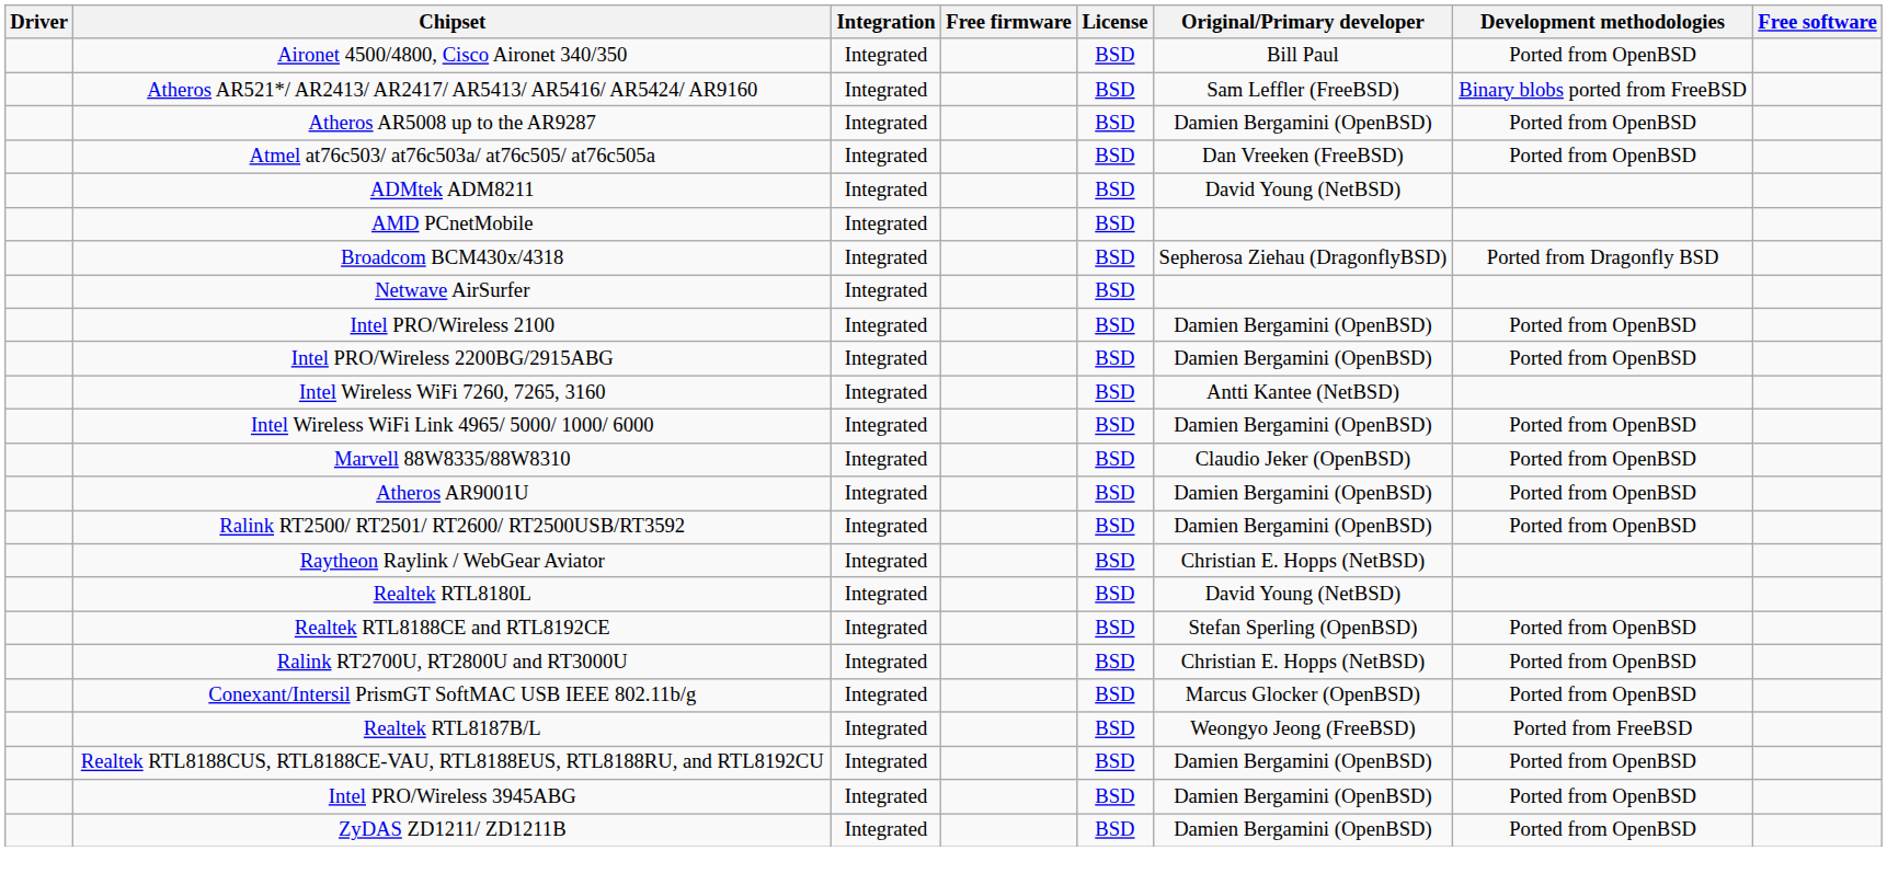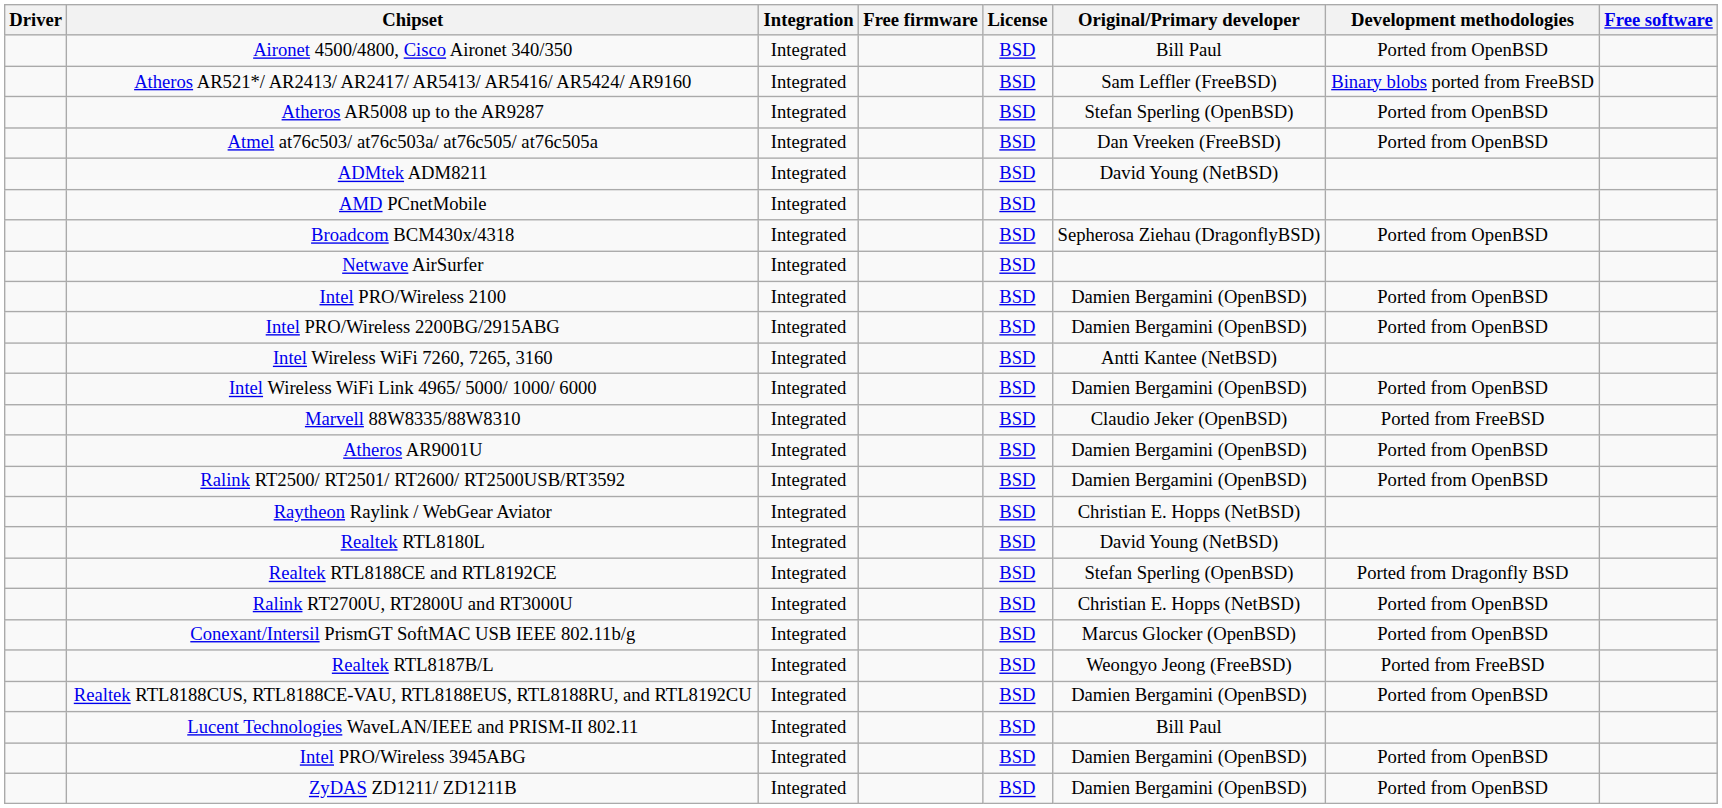 <table class="wikitable" style="font-size: 85%; text-align: center; width: 99%;">
 <tr Stefan Sperling>
 <th>Driver</th>
 <th>Chipset</th>
 <th>Integration</th>
 <th>Free firmware</th>
 <th>License</th>
 <th>Original/Primary developer</th>
 <th>Development methodologies</th>
 <th><a href='#'>Free software</a></th>
 </tr>
 <tr>
 <td></td>
 <td><a href='#'>Aironet</a> 4500/4800, <a href='#'>Cisco</a> Aironet 340/350</td>
 <td>Integrated</td>
 <td></td>
 <td><a href='#'>BSD</a></td>
 <td>Bill Paul</td>
 <td>Ported from OpenBSD</td>
 <td></td>
 </tr>
 <tr>
 <td></td>
 <td><a href='#'>Atheros</a> AR521*/ AR2413/ AR2417/ AR5413/ AR5416/ AR5424/ AR9160</td>
 <td>Integrated</td>
 <td></td>
 <td><a href='#'>BSD</a></td>
 <td>Sam Leffler (FreeBSD)</td>
 <td><a href='#'>Binary blobs</a> ported from FreeBSD</td>
 <td></td>
 </tr>
 <tr>
 <td></td>
 <td><a href='#'>Atheros</a> AR5008 up to the AR9287</td>
 <td>Integrated</td>
 <td></td>
 <td><a href='#'>BSD</a></td>
-<td>Damien Bergamini (OpenBSD)</td>
+<td>Stefan Sperling (OpenBSD)</td>
 <td>Ported from OpenBSD</td>
 <td></td>
 </tr>
 <tr>
 <td></td>
 <td><a href='#'>Atmel</a> at76c503/ at76c503a/ at76c505/ at76c505a</td>
 <td>Integrated</td>
 <td></td>
 <td><a href='#'>BSD</a></td>
 <td>Dan Vreeken (FreeBSD)</td>
 <td>Ported from OpenBSD</td>
 <td></td>
 </tr>
 <tr>
 <td></td>
 <td><a href='#'>ADMtek</a> ADM8211</td>
 <td>Integrated</td>
 <td></td>
 <td><a href='#'>BSD</a></td>
 <td>David Young (NetBSD)</td>
 <td></td>
 <td></td>
 </tr>
 <tr>
 <td></td>
 <td><a href='#'>AMD</a> PCnetMobile</td>
 <td>Integrated</td>
 <td></td>
 <td><a href='#'>BSD</a></td>
 <td></td>
 <td></td>
 <td></td>
 </tr>
 <tr>
 <td></td>
 <td><a href='#'>Broadcom</a> BCM430x/4318</td>
 <td>Integrated</td>
 <td></td>
 <td><a href='#'>BSD</a></td>
 <td>Sepherosa Ziehau (DragonflyBSD)</td>
-<td>Ported from Dragonfly BSD</td>
+<td>Ported from OpenBSD</td>
 <td></td>
 </tr>
 <tr>
 <td></td>
 <td><a href='#'>Netwave</a> AirSurfer</td>
 <td>Integrated</td>
 <td></td>
 <td><a href='#'>BSD</a></td>
 <td></td>
 <td></td>
 <td></td>
 </tr>
 <tr>
 <td></td>
 <td><a href='#'>Intel</a> PRO/Wireless 2100</td>
 <td>Integrated</td>
 <td></td>
 <td><a href='#'>BSD</a></td>
 <td>Damien Bergamini (OpenBSD)</td>
 <td>Ported from OpenBSD</td>
 <td></td>
 </tr>
 <tr>
 <td></td>
 <td><a href='#'>Intel</a> PRO/Wireless 2200BG/2915ABG</td>
 <td>Integrated</td>
 <td></td>
 <td><a href='#'>BSD</a></td>
 <td>Damien Bergamini (OpenBSD)</td>
 <td>Ported from OpenBSD</td>
 <td></td>
 </tr>
 <tr>
 <td></td>
 <td><a href='#'>Intel</a> Wireless WiFi 7260, 7265, 3160</td>
 <td>Integrated</td>
 <td></td>
 <td><a href='#'>BSD</a></td>
 <td>Antti Kantee (NetBSD)</td>
 <td></td>
 <td></td>
 </tr>
 <tr>
 <td></td>
 <td><a href='#'>Intel</a> Wireless WiFi Link 4965/ 5000/ 1000/ 6000</td>
 <td>Integrated</td>
 <td></td>
 <td><a href='#'>BSD</a></td>
 <td>Damien Bergamini (OpenBSD)</td>
 <td>Ported from OpenBSD</td>
 <td></td>
 </tr>
 <tr>
 <td></td>
 <td><a href='#'>Marvell</a> 88W8335/88W8310</td>
 <td>Integrated</td>
 <td></td>
 <td><a href='#'>BSD</a></td>
 <td>Claudio Jeker (OpenBSD)</td>
-<td>Ported from OpenBSD</td>
+<td>Ported from FreeBSD</td>
 <td></td>
 </tr>
 <tr>
 <td></td>
 <td><a href='#'>Atheros</a> AR9001U</td>
 <td>Integrated</td>
 <td></td>
 <td><a href='#'>BSD</a></td>
 <td>Damien Bergamini (OpenBSD)</td>
 <td>Ported from OpenBSD</td>
 <td></td>
 </tr>
 <tr>
 <td></td>
 <td><a href='#'>Ralink</a> RT2500/ RT2501/ RT2600/ RT2500USB/RT3592</td>
 <td>Integrated</td>
 <td></td>
 <td><a href='#'>BSD</a></td>
 <td>Damien Bergamini (OpenBSD)</td>
 <td>Ported from OpenBSD</td>
 <td></td>
 </tr>
 <tr>
 <td></td>
 <td><a href='#'>Raytheon</a> Raylink / WebGear Aviator</td>
 <td>Integrated</td>
 <td></td>
 <td><a href='#'>BSD</a></td>
 <td>Christian E. Hopps (NetBSD)</td>
 <td></td>
 <td></td>
 </tr>
 <tr>
 <td></td>
 <td><a href='#'>Realtek</a> RTL8180L</td>
 <td>Integrated</td>
 <td></td>
 <td><a href='#'>BSD</a></td>
 <td>David Young (NetBSD)</td>
 <td></td>
 <td></td>
 </tr>
 <tr>
 <td></td>
 <td><a href='#'>Realtek</a> RTL8188CE and RTL8192CE</td>
 <td>Integrated</td>
 <td></td>
 <td><a href='#'>BSD</a></td>
 <td>Stefan Sperling (OpenBSD)</td>
-<td>Ported from OpenBSD</td>
+<td>Ported from Dragonfly BSD</td>
 <td></td>
 </tr>
 <tr>
 <td></td>
 <td><a href='#'>Ralink</a> RT2700U, RT2800U and RT3000U</td>
 <td>Integrated</td>
 <td></td>
 <td><a href='#'>BSD</a></td>
 <td>Christian E. Hopps (NetBSD)</td>
 <td>Ported from OpenBSD</td>
 <td></td>
 </tr>
 <tr>
 <td></td>
 <td><a href='#'>Conexant/Intersil</a> PrismGT SoftMAC USB IEEE 802.11b/g</td>
 <td>Integrated</td>
 <td></td>
 <td><a href='#'>BSD</a></td>
 <td>Marcus Glocker (OpenBSD)</td>
 <td>Ported from OpenBSD</td>
 <td></td>
 </tr>
 <tr>
 <td></td>
 <td><a href='#'>Realtek</a> RTL8187B/L</td>
 <td>Integrated</td>
 <td></td>
 <td><a href='#'>BSD</a></td>
 <td>Weongyo Jeong (FreeBSD)</td>
 <td>Ported from FreeBSD</td>
 <td></td>
 </tr>
 <tr>
 <td></td>
 <td><a href='#'>Realtek</a> RTL8188CUS, RTL8188CE-VAU, RTL8188EUS, RTL8188RU, and RTL8192CU</td>
 <td>Integrated</td>
 <td></td>
 <td><a href='#'>BSD</a></td>
 <td>Damien Bergamini (OpenBSD)</td>
 <td>Ported from OpenBSD</td>
 <td></td>
 </tr>
 <tr>
 <td></td>
+<td><a href='#'>Lucent Technologies</a> WaveLAN/IEEE and PRISM-II 802.11</td>
+<td>Integrated</td>
+<td></td>
+<td><a href='#'>BSD</a></td>
+<td>Bill Paul</td>
+<td></td>
+<td></td>
+</tr>
+<tr>
+<td></td>
 <td><a href='#'>Intel</a> PRO/Wireless 3945ABG</td>
 <td>Integrated</td>
 <td></td>
 <td><a href='#'>BSD</a></td>
 <td>Damien Bergamini (OpenBSD)</td>
 <td>Ported from OpenBSD</td>
 <td></td>
 </tr>
 <tr>
 <td></td>
 <td><a href='#'>ZyDAS</a> ZD1211/ ZD1211B</td>
 <td>Integrated</td>
 <td></td>
 <td><a href='#'>BSD</a></td>
 <td>Damien Bergamini (OpenBSD)</td>
 <td>Ported from OpenBSD</td>
 <td></td>
 </tr>
 </table>
